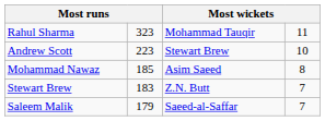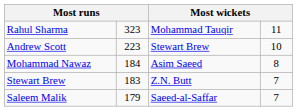 <table class="wikitable">
 <tr>
 <th colspan="2" align="center">Most runs</th>
 <th colspan="2" align="center">Most wickets</th>
 </tr>
 <tr>
 <td width=160> <a href='#'>Rahul Sharma</a></td>
 <td width=40 align=center>323</td>
 <td width=160> <a href='#'>Mohammad Tauqir</a></td>
 <td width=40 align=center>11</td>
 </tr>
 <tr>
 <td> <a href='#'>Andrew Scott</a></td>
 <td align=center>223</td>
 <td> <a href='#'>Stewart Brew</a></td>
 <td align=center>10</td>
 </tr>
 <tr>
 <td> <a href='#'>Mohammad Nawaz</a></td>
-<td align=center>185</td>
+<td align=center>184</td>
 <td> <a href='#'>Asim Saeed</a></td>
 <td align=center>8</td>
 </tr>
 <tr>
 <td> <a href='#'>Stewart Brew</a></td>
 <td align=center>183</td>
 <td> <a href='#'>Z.N. Butt</a></td>
 <td align=center>7</td>
 </tr>
 <tr>
 <td> <a href='#'>Saleem Malik</a></td>
 <td align=center>179</td>
 <td> <a href='#'>Saeed-al-Saffar</a></td>
 <td align=center>7</td>
 </tr>
 </table>
